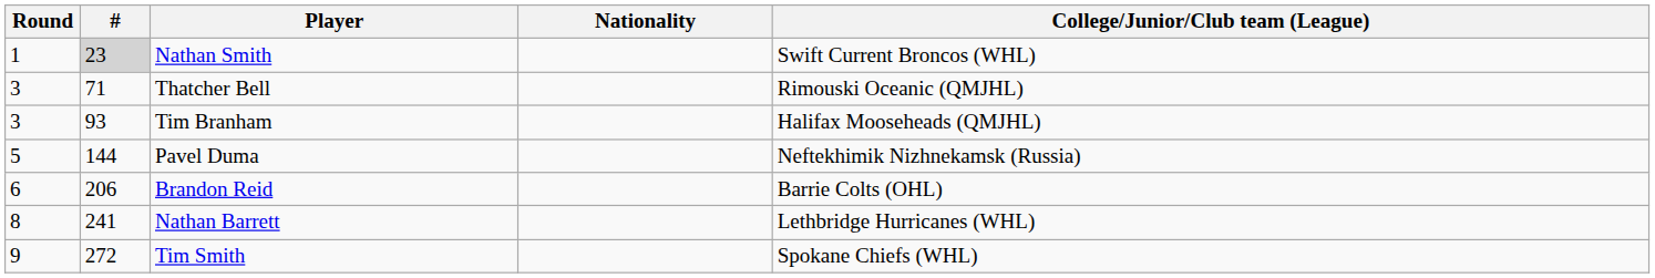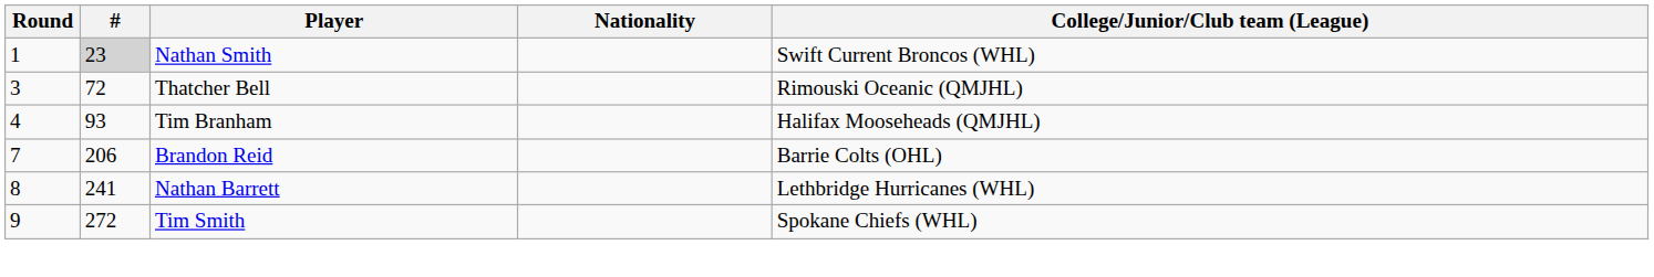 <table class="wikitable">
 <tr align="center">
 <th bgcolor="#DDDDFF" width="4.0%">Round</th>
 <th bgcolor="#DDDDFF" width="4.0%">#</th>
 <th bgcolor="#DDDDFF" width="21.0%">Player</th>
 <th bgcolor="#DDDDFF" width="14.5%">Nationality</th>
 <th bgcolor="#DDDDFF" width="50.0%">College/Junior/Club team (League)</th>
 </tr>
 <tr>
 <td>1</td>
 <td style="background: lightgrey;">23</td>
 <td><a href='#'>Nathan Smith</a></td>
 <td></td>
 <td>Swift Current Broncos (WHL)</td>
 </tr>
 <tr>
 <td>3</td>
-<td>71</td>
+<td>72</td>
 <td>Thatcher Bell</td>
 <td></td>
 <td>Rimouski Oceanic (QMJHL)</td>
 </tr>
 <tr>
-<td>3</td>
+<td>4</td>
 <td>93</td>
 <td>Tim Branham</td>
 <td></td>
 <td>Halifax Mooseheads (QMJHL)</td>
 </tr>
 <tr>
-<td>5</td>
-<td>144</td>
-<td>Pavel Duma</td>
-<td></td>
-<td>Neftekhimik Nizhnekamsk (Russia)</td>
-</tr>
-<tr>
-<td>6</td>
+<td>7</td>
 <td>206</td>
 <td><a href='#'>Brandon Reid</a></td>
 <td></td>
 <td>Barrie Colts (OHL)</td>
 </tr>
 <tr>
 <td>8</td>
 <td>241</td>
 <td><a href='#'>Nathan Barrett</a></td>
 <td></td>
 <td>Lethbridge Hurricanes (WHL)</td>
 </tr>
 <tr>
 <td>9</td>
 <td>272</td>
 <td><a href='#'>Tim Smith</a></td>
 <td></td>
 <td>Spokane Chiefs (WHL)</td>
 </tr>
 </table>
